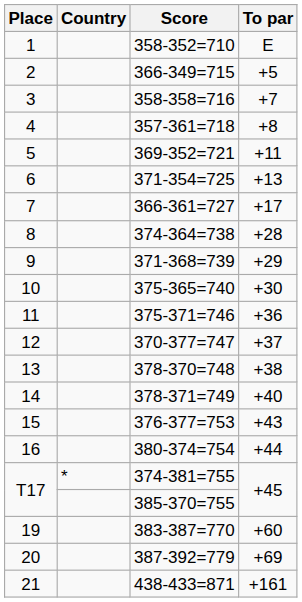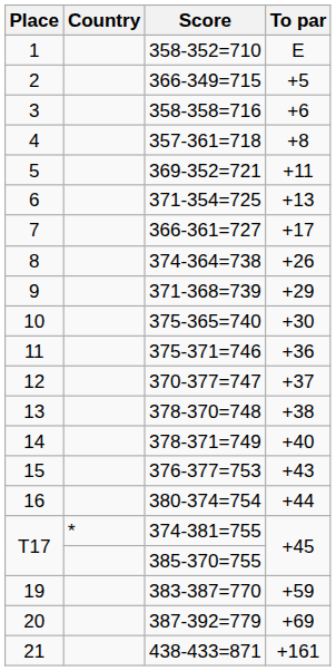 <table class="wikitable" style="font-size:95%;">
 <tr>
 <th>Place</th>
 <th>Country</th>
 <th>Score</th>
 <th>To par</th>
 </tr>
 <tr>
 <td align=center>1</td>
 <td></td>
 <td align=center>358-352=710</td>
 <td align="center">E</td>
 </tr>
 <tr>
 <td align="center">2</td>
 <td></td>
 <td align="center">366-349=715</td>
 <td align="center">+5</td>
 </tr>
 <tr>
 <td align="center">3</td>
 <td></td>
 <td align="center">358-358=716</td>
-<td align="center">+7</td>
+<td align="center">+6</td>
 </tr>
 <tr>
 <td align="center">4</td>
 <td></td>
 <td align="center">357-361=718</td>
 <td align="center">+8</td>
 </tr>
 <tr>
 <td align="center">5</td>
 <td></td>
 <td align="center">369-352=721</td>
 <td align="center">+11</td>
 </tr>
 <tr>
 <td align="center">6</td>
 <td></td>
 <td align="center">371-354=725</td>
 <td align="center">+13</td>
 </tr>
 <tr>
 <td align="center">7</td>
 <td></td>
 <td align="center">366-361=727</td>
 <td align="center">+17</td>
 </tr>
 <tr>
 <td align="center">8</td>
 <td></td>
 <td align="center">374-364=738</td>
-<td align="center">+28</td>
+<td align="center">+26</td>
 </tr>
 <tr>
 <td align="center">9</td>
 <td></td>
 <td align="center">371-368=739</td>
 <td align="center">+29</td>
 </tr>
 <tr>
 <td align="center">10</td>
 <td></td>
 <td align="center">375-365=740</td>
 <td align="center">+30</td>
 </tr>
 <tr>
 <td align="center">11</td>
 <td></td>
 <td align="center">375-371=746</td>
 <td align="center">+36</td>
 </tr>
 <tr>
 <td align="center">12</td>
 <td></td>
 <td align="center">370-377=747</td>
 <td align="center">+37</td>
 </tr>
 <tr>
 <td align="center">13</td>
 <td></td>
 <td align="center">378-370=748</td>
 <td align="center">+38</td>
 </tr>
 <tr>
 <td align="center">14</td>
 <td></td>
 <td align="center">378-371=749</td>
 <td align="center">+40</td>
 </tr>
 <tr>
 <td align="center">15</td>
 <td></td>
 <td align="center">376-377=753</td>
 <td align="center">+43</td>
 </tr>
 <tr>
 <td align=center>16</td>
 <td></td>
 <td align=center>380-374=754</td>
 <td align=center>+44</td>
 </tr>
 <tr>
 <td rowspan="2" align="center">T17</td>
 <td> *</td>
 <td align=center>374-381=755</td>
 <td rowspan="2" align="center">+45</td>
 </tr>
 <tr>
 <td></td>
 <td align=center>385-370=755</td>
 </tr>
 <tr>
 <td align=center>19</td>
 <td></td>
 <td align=center>383-387=770</td>
-<td align=center>+60</td>
+<td align=center>+59</td>
 </tr>
 <tr>
 <td align=center>20</td>
 <td></td>
 <td align=center>387-392=779</td>
 <td align=center>+69</td>
 </tr>
 <tr>
 <td align=center>21</td>
 <td></td>
 <td align=center>438-433=871</td>
 <td align=center>+161</td>
 </tr>
 </table>
